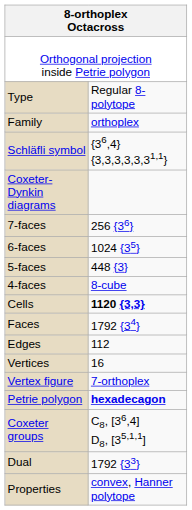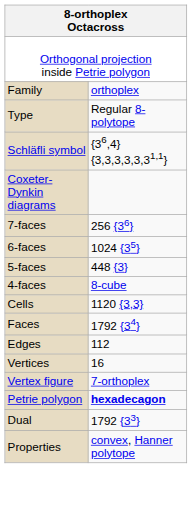 <table class="wikitable" align="right" style="margin-left:10px" width="250">
 <tr>
 <th bgcolor=#e7dcc3 colspan=2>8-orthoplex<br>Octacross</th>
 </tr>
 <tr>
 <td bgcolor=#ffffff align=center colspan=2><br><a href='#'>Orthogonal projection</a><br>inside <a href='#'>Petrie polygon</a></td>
 </tr>
 <tr>
+<td bgcolor=#e7dcc3>Family</td>
+<td><a href='#'>orthoplex</a></td>
+</tr>
+<tr>
 <td bgcolor=#e7dcc3>Type</td>
 <td>Regular <a href='#'>8-polytope</a></td>
-</tr>
-<tr>
-<td bgcolor=#e7dcc3>Family</td>
-<td><a href='#'>orthoplex</a></td>
 </tr>
 <tr>
 <td bgcolor=#e7dcc3><a href='#'>Schläfli symbol</a></td>
 <td>{3<sup>6</sup>,4}<br>{3,3,3,3,3,3<sup>1,1</sup>}</td>
 </tr>
 <tr>
 <td bgcolor=#e7dcc3><a href='#'>Coxeter-Dynkin diagrams</a></td>
 <td><br></td>
 </tr>
 <tr>
 <td bgcolor=#e7dcc3>7-faces</td>
 <td>256 <a href='#'>{3<sup>6</sup>}</a> </td>
 </tr>
 <tr>
 <td bgcolor=#e7dcc3>6-faces</td>
 <td>1024 <a href='#'>{3<sup>5</sup>}</a> </td>
 </tr>
 <tr>
 <td bgcolor=#e7dcc3>5-faces</td>
 <td>448 <a href='#'>{3}</a></td>
 </tr>
 <tr>
 <td bgcolor=#e7dcc3>4-faces</td>
 <td><a href='#'>8-cube</a></td>
 </tr>
 <tr>
 <td bgcolor=#e7dcc3>Cells</td>
-<td><strong>1120 <a href='#'>{3,3}</a> </strong></td>
+<td>1120 <a href='#'>{3,3}</a> </td>
 </tr>
 <tr>
 <td bgcolor=#e7dcc3>Faces</td>
 <td>1792 <a href='#'>{3<sup>4</sup>}</a> </td>
 </tr>
 <tr>
 <td bgcolor=#e7dcc3>Edges</td>
 <td>112</td>
 </tr>
 <tr>
 <td bgcolor=#e7dcc3>Vertices</td>
 <td>16</td>
 </tr>
 <tr>
 <td bgcolor=#e7dcc3><a href='#'>Vertex figure</a></td>
 <td><a href='#'>7-orthoplex</a></td>
 </tr>
 <tr>
 <td bgcolor=#e7dcc3><a href='#'>Petrie polygon</a></td>
 <td><strong><a href='#'>hexadecagon</a></strong></td>
 </tr>
 <tr>
-<td bgcolor=#e7dcc3><a href='#'>Coxeter groups</a></td>
-<td>C<sub>8</sub>, [3<sup>6</sup>,4]<br>D<sub>8</sub>, [3<sup>5,1,1</sup>]</td>
-</tr>
-<tr>
 <td bgcolor=#e7dcc3>Dual</td>
 <td>1792 <a href='#'>{3<sup>3</sup>}</a> </td>
 </tr>
 <tr>
 <td bgcolor=#e7dcc3>Properties</td>
 <td><a href='#'>convex</a>, <a href='#'>Hanner polytope</a></td>
 </tr>
 </table>
